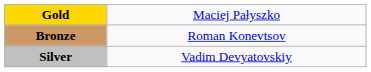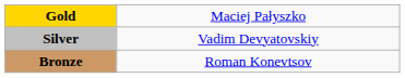 <table class="wikitable" style="text-align:center; " width="35%">
 <tr>
 <td bgcolor="gold"><strong>Gold</strong></td>
 <td><a href='#'>Maciej Pałyszko</a><br>  <small><em></em></small></td>
 </tr>
 <tr>
+<td bgcolor="silver"><strong>Silver</strong></td>
+<td><a href='#'>Vadim Devyatovskiy</a><br>  <small><em></em></small></td>
+</tr>
+<tr>
 <td bgcolor="CC9966"><strong>Bronze</strong></td>
 <td><a href='#'>Roman Konevtsov</a><br>  <small><em></em></small></td>
 </tr>
-<tr>
-<td bgcolor="silver"><strong>Silver</strong></td>
-<td><a href='#'>Vadim Devyatovskiy</a><br>  <small><em></em></small></td>
-</tr>
 </table>
